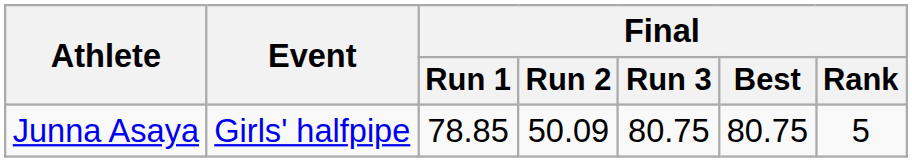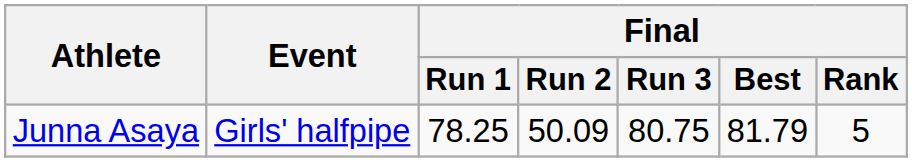 <table class="wikitable" style="font-size:90%">
 <tr>
 <th rowspan=2>Athlete</th>
 <th rowspan=2>Event</th>
 <th colspan=5>Final</th>
 </tr>
 <tr style="font-size:95%">
 <th>Run 1</th>
 <th>Run 2</th>
 <th>Run 3</th>
 <th>Best</th>
 <th>Rank</th>
 </tr>
 <tr align=center>
 <td align=left><a href='#'>Junna Asaya</a></td>
 <td align=left><a href='#'>Girls' halfpipe</a></td>
-<td>78.85</td>
+<td>78.25</td>
 <td>50.09</td>
 <td>80.75</td>
-<td>80.75</td>
+<td>81.79</td>
 <td>5</td>
 </tr>
 </table>
